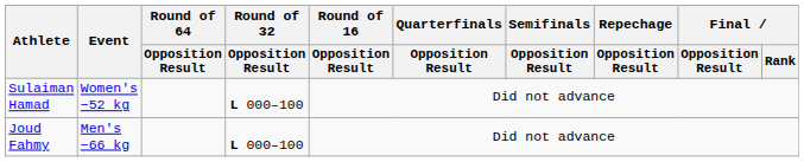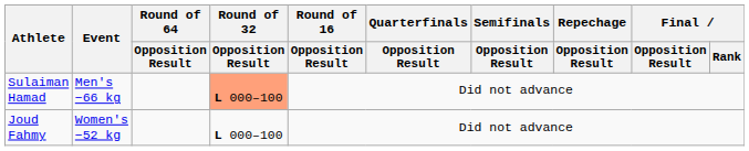 <table class="wikitable" style="font-size:90%">
 <tr>
 <th rowspan="2">Athlete</th>
 <th rowspan="2">Event</th>
 <th>Round of 64</th>
 <th>Round of 32</th>
 <th>Round of 16</th>
 <th>Quarterfinals</th>
 <th>Semifinals</th>
 <th>Repechage</th>
 <th colspan=2>Final / </th>
 </tr>
 <tr style="font-size:95%">
 <th>Opposition<br>Result</th>
 <th>Opposition<br>Result</th>
 <th>Opposition<br>Result</th>
 <th>Opposition<br>Result</th>
 <th>Opposition<br>Result</th>
 <th>Opposition<br>Result</th>
 <th>Opposition<br>Result</th>
 <th>Rank</th>
 </tr>
 <tr align=center>
 <td align=left><a href='#'>Sulaiman Hamad</a></td>
+<td align=left><a href='#'>Men's −66 kg</a></td>
+<td></td>
+<td style="background: lightsalmon;"><br><strong>L</strong> 000–100</td>
+<td colspan=6>Did not advance</td>
+</tr>
+<tr align=center>
+<td align=left><a href='#'>Joud Fahmy</a></td>
 <td align=left><a href='#'>Women's −52 kg</a></td>
 <td></td>
 <td><br><strong>L</strong> 000–100</td>
 <td colspan=6>Did not advance</td>
 </tr>
-<tr align=center>
-<td align=left><a href='#'>Joud Fahmy</a></td>
-<td align=left><a href='#'>Men's −66 kg</a></td>
-<td></td>
-<td><br><strong>L</strong> 000–100</td>
-<td colspan=6>Did not advance</td>
-</tr>
 </table>
